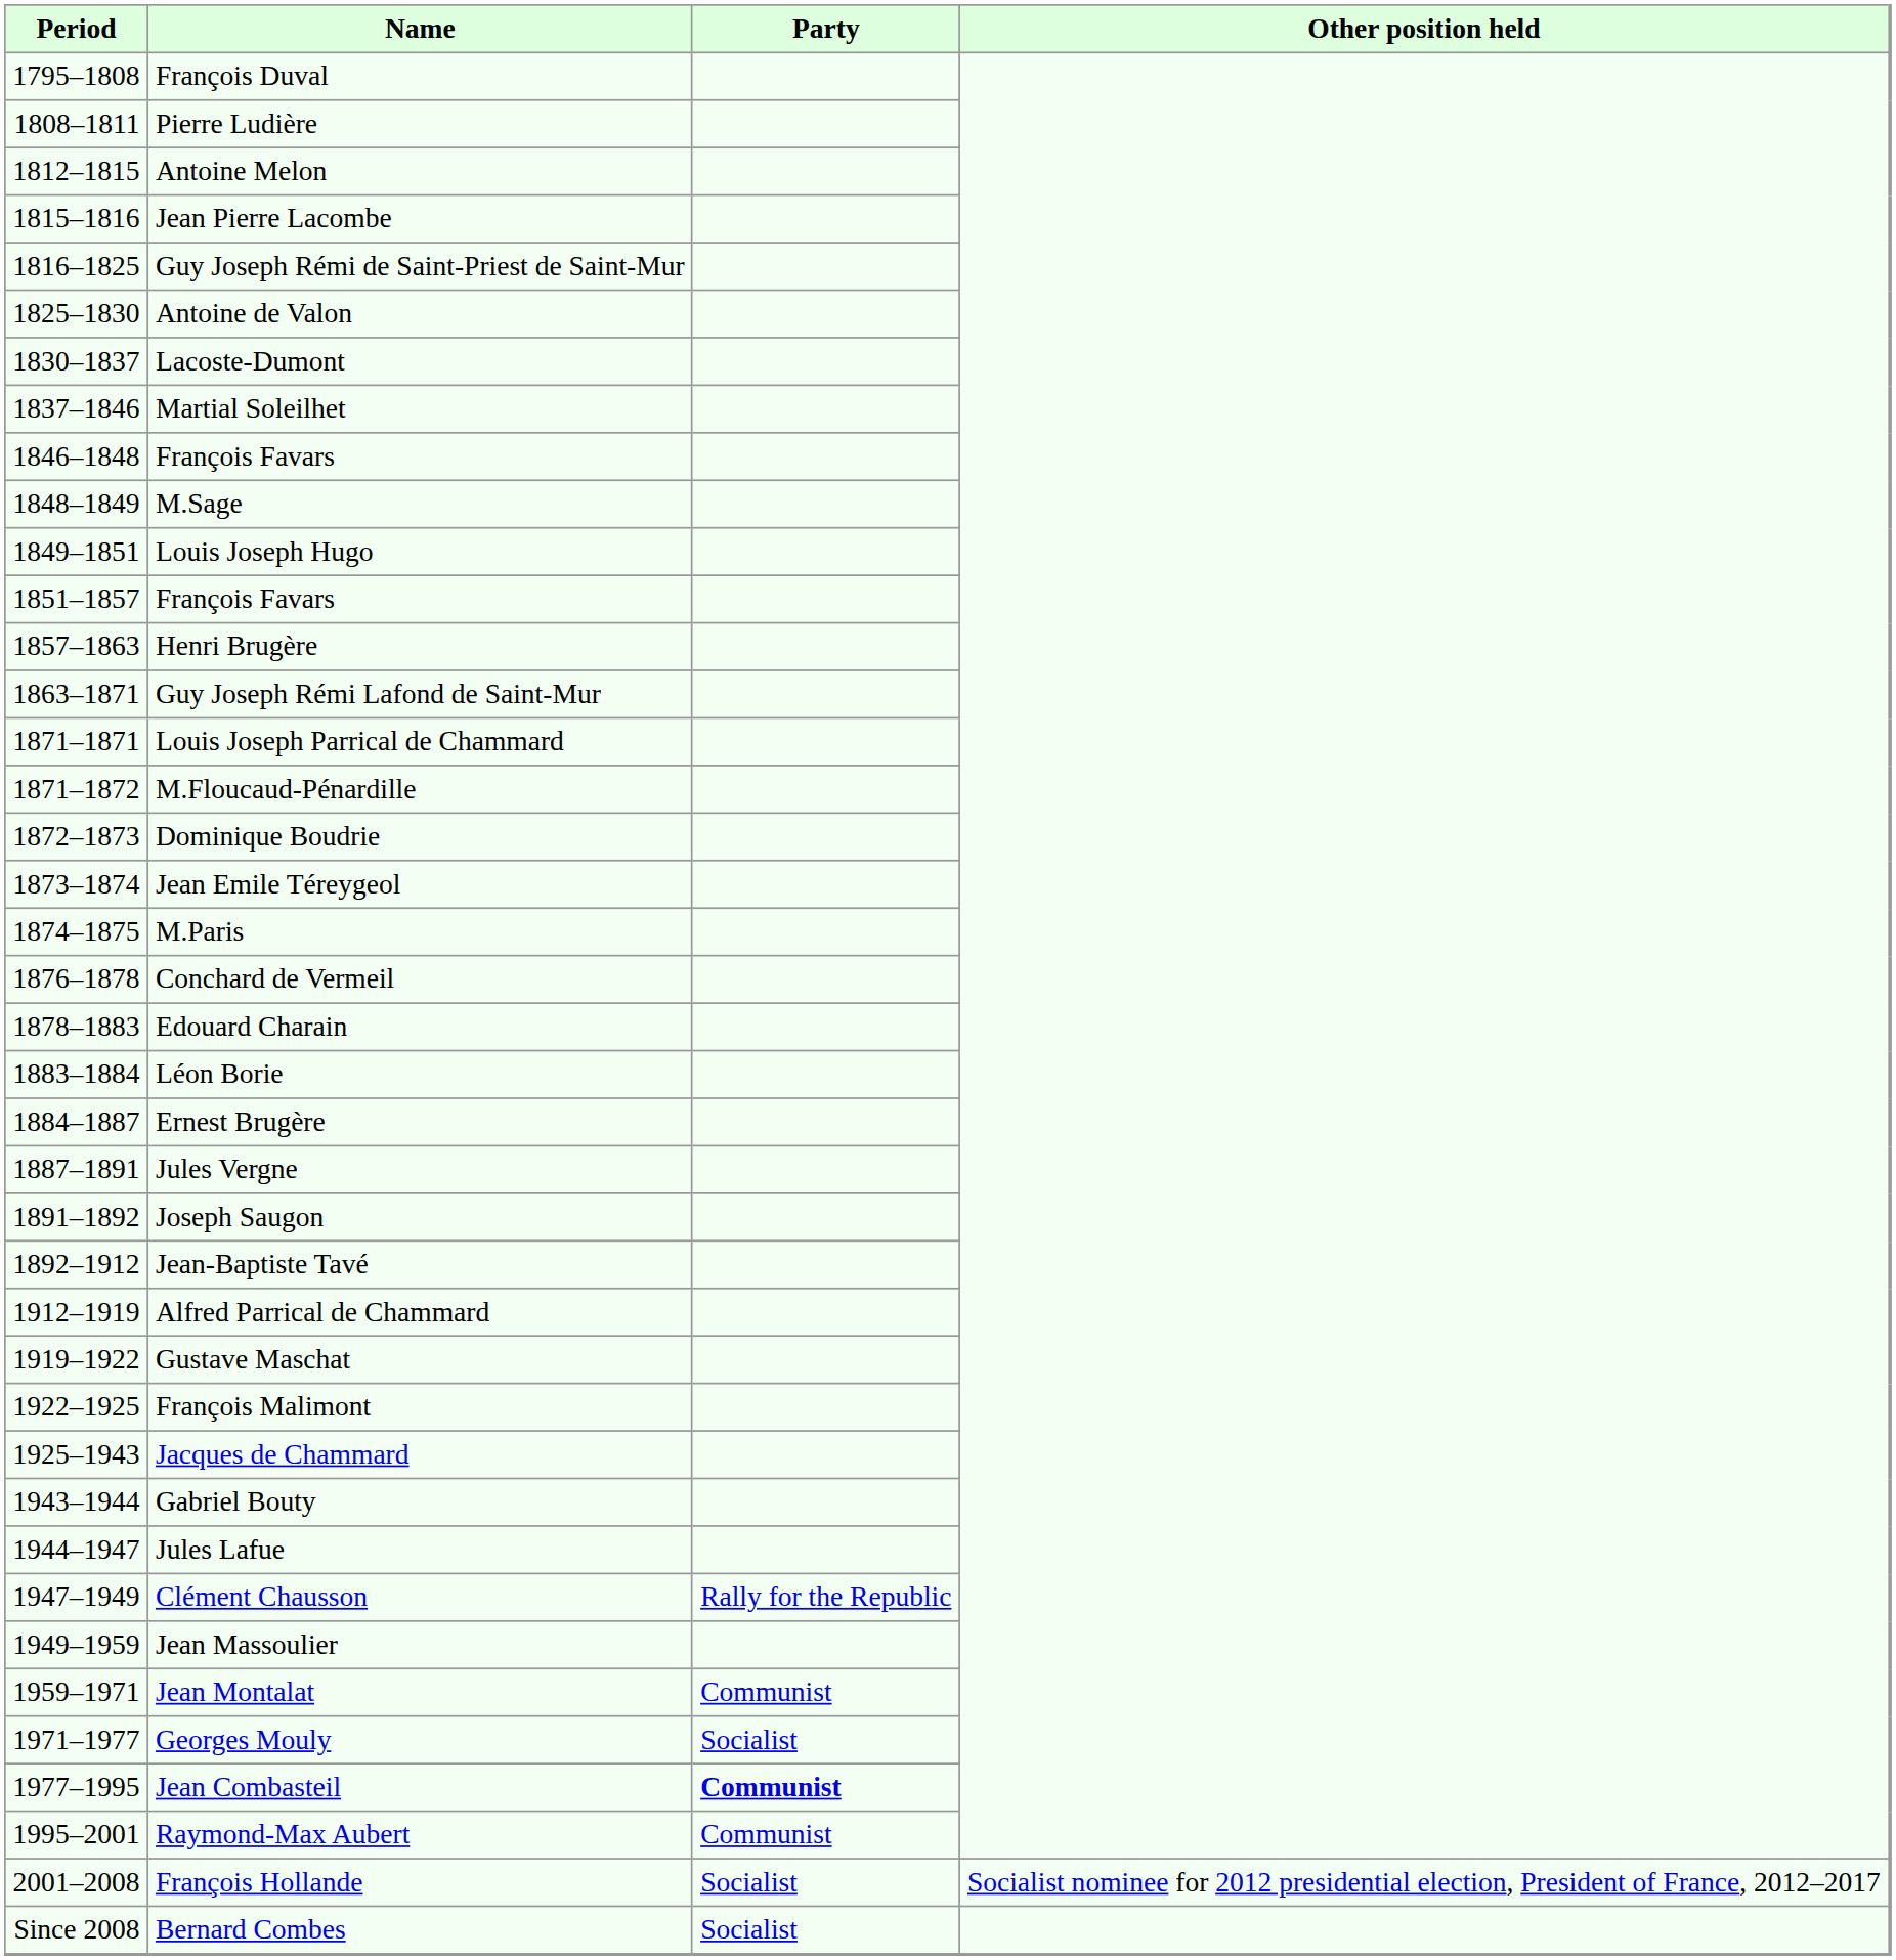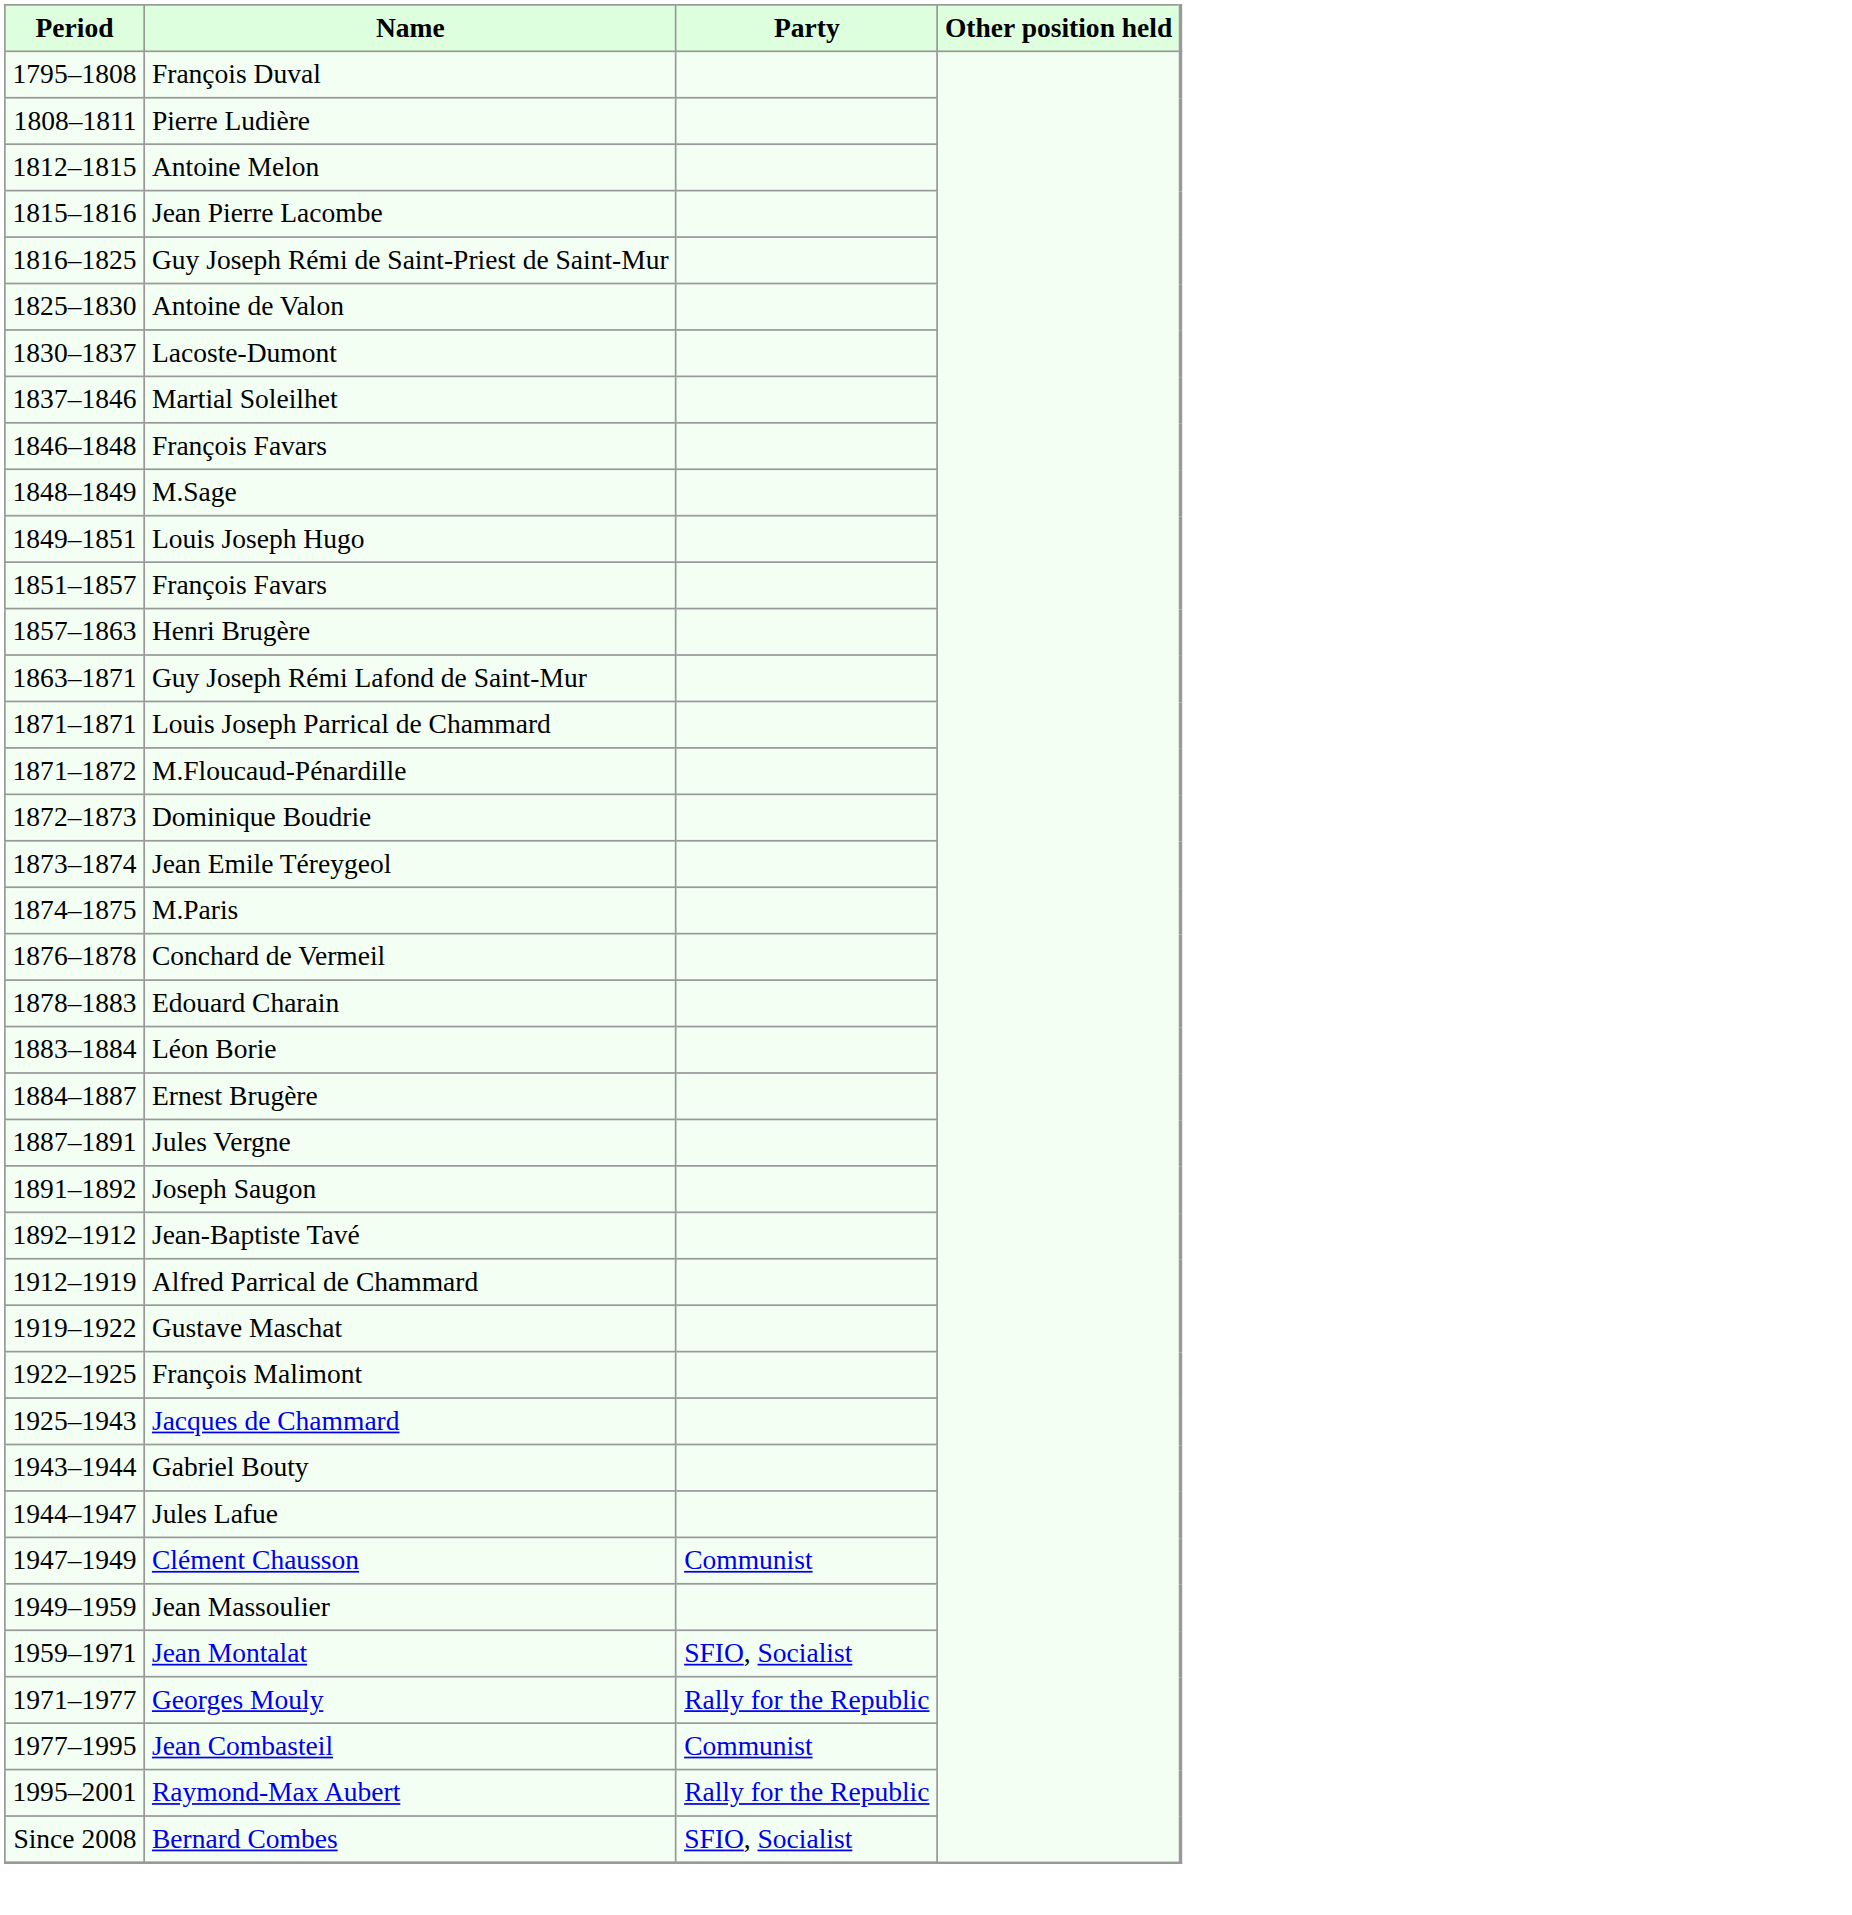 <table rules="all" cellspacing="0" cellpadding="4" style="border: 1px solid #999; border-right: 2px solid #999; border-bottom: 2px solid #999; background: #f3fff3">
 <tr style="background: #ddffdd">
 <th>Period</th>
 <th>Name</th>
 <th>Party</th>
 <th>Other position held</th>
 </tr>
 <tr>
 <td align=right>1795–1808</td>
 <td>François Duval</td>
 <td></td>
 </tr>
 <tr>
 <td align=right>1808–1811</td>
 <td>Pierre Ludière</td>
 <td></td>
 </tr>
 <tr>
 <td align=right>1812–1815</td>
 <td>Antoine Melon</td>
 <td></td>
 </tr>
 <tr>
 <td align=right>1815–1816</td>
 <td>Jean Pierre Lacombe</td>
 <td></td>
 </tr>
 <tr>
 <td align=right>1816–1825</td>
 <td>Guy Joseph Rémi de Saint-Priest de Saint-Mur</td>
 <td></td>
 </tr>
 <tr>
 <td align=right>1825–1830</td>
 <td>Antoine de Valon</td>
 <td></td>
 </tr>
 <tr>
 <td align=right>1830–1837</td>
 <td>Lacoste-Dumont</td>
 <td></td>
 </tr>
 <tr>
 <td align=right>1837–1846</td>
 <td>Martial Soleilhet</td>
 <td></td>
 </tr>
 <tr>
 <td align=right>1846–1848</td>
 <td>François Favars</td>
 <td></td>
 </tr>
 <tr>
 <td align=right>1848–1849</td>
 <td>M.Sage</td>
 <td></td>
 </tr>
 <tr>
 <td align=right>1849–1851</td>
 <td>Louis Joseph Hugo</td>
 <td></td>
 </tr>
 <tr>
 <td align=right>1851–1857</td>
 <td>François Favars</td>
 <td></td>
 </tr>
 <tr>
 <td align=right>1857–1863</td>
 <td>Henri Brugère</td>
 <td></td>
 </tr>
 <tr>
 <td align=right>1863–1871</td>
 <td>Guy Joseph Rémi Lafond de Saint-Mur</td>
 <td></td>
 </tr>
 <tr>
 <td align=right>1871–1871</td>
 <td>Louis Joseph Parrical de Chammard</td>
 <td></td>
 </tr>
 <tr>
 <td align=right>1871–1872</td>
 <td>M.Floucaud-Pénardille</td>
 <td></td>
 </tr>
 <tr>
 <td align=right>1872–1873</td>
 <td>Dominique Boudrie</td>
 <td></td>
 </tr>
 <tr>
 <td align=right>1873–1874</td>
 <td>Jean Emile Téreygeol</td>
 <td></td>
 </tr>
 <tr>
 <td align=right>1874–1875</td>
 <td>M.Paris</td>
 <td></td>
 </tr>
 <tr>
 <td align=right>1876–1878</td>
 <td>Conchard de Vermeil</td>
 <td></td>
 </tr>
 <tr>
 <td align=right>1878–1883</td>
 <td>Edouard Charain</td>
 <td></td>
 </tr>
 <tr>
 <td align=right>1883–1884</td>
 <td>Léon Borie</td>
 <td></td>
 </tr>
 <tr>
 <td align=right>1884–1887</td>
 <td>Ernest Brugère</td>
 <td></td>
 </tr>
 <tr>
 <td align=right>1887–1891</td>
 <td>Jules Vergne</td>
 <td></td>
 </tr>
 <tr>
 <td align=right>1891–1892</td>
 <td>Joseph Saugon</td>
 <td></td>
 </tr>
 <tr>
 <td align=right>1892–1912</td>
 <td>Jean-Baptiste Tavé</td>
 <td></td>
 </tr>
 <tr>
 <td align=right>1912–1919</td>
 <td>Alfred Parrical de Chammard</td>
 <td></td>
 </tr>
 <tr>
 <td align=right>1919–1922</td>
 <td>Gustave Maschat</td>
 <td></td>
 </tr>
 <tr>
 <td align=right>1922–1925</td>
 <td>François Malimont</td>
 <td></td>
 </tr>
 <tr>
 <td align=right>1925–1943</td>
 <td><a href='#'>Jacques de Chammard</a></td>
 <td></td>
 </tr>
 <tr>
 <td align=right>1943–1944</td>
 <td>Gabriel Bouty</td>
 <td></td>
 </tr>
 <tr>
 <td align=right>1944–1947</td>
 <td>Jules Lafue</td>
 <td></td>
 </tr>
 <tr>
 <td align=right>1947–1949</td>
 <td><a href='#'>Clément Chausson</a></td>
-<td><a href='#'>Rally for the Republic</a></td>
+<td><a href='#'>Communist</a></td>
 </tr>
 <tr>
 <td align=right>1949–1959</td>
 <td>Jean Massoulier</td>
 <td></td>
 </tr>
 <tr>
 <td align=right>1959–1971</td>
 <td><a href='#'>Jean Montalat</a></td>
-<td><a href='#'>Communist</a></td>
+<td><a href='#'>SFIO</a>, <a href='#'>Socialist</a></td>
 </tr>
 <tr>
 <td align=right>1971–1977</td>
 <td><a href='#'>Georges Mouly</a></td>
-<td><a href='#'>Socialist</a></td>
+<td><a href='#'>Rally for the Republic</a></td>
 </tr>
 <tr>
 <td align=right>1977–1995</td>
 <td><a href='#'>Jean Combasteil</a></td>
-<td><strong><a href='#'>Communist</a></strong></td>
+<td><a href='#'>Communist</a></td>
 </tr>
 <tr>
 <td align=right>1995–2001</td>
 <td><a href='#'>Raymond-Max Aubert</a></td>
-<td><a href='#'>Communist</a></td>
-</tr>
-<tr>
-<td align=right>2001–2008</td>
-<td><a href='#'>François Hollande</a></td>
-<td><a href='#'>Socialist</a></td>
-<td><a href='#'>Socialist nominee</a> for <a href='#'>2012 presidential election</a>, <a href='#'>President of France</a>, 2012–2017</td>
+<td><a href='#'>Rally for the Republic</a></td>
 </tr>
 <tr>
 <td align=right>Since 2008</td>
 <td><a href='#'>Bernard Combes</a></td>
-<td><a href='#'>Socialist</a></td>
+<td><a href='#'>SFIO</a>, <a href='#'>Socialist</a></td>
 </tr>
 <tr>
 </tr>
 </table>
